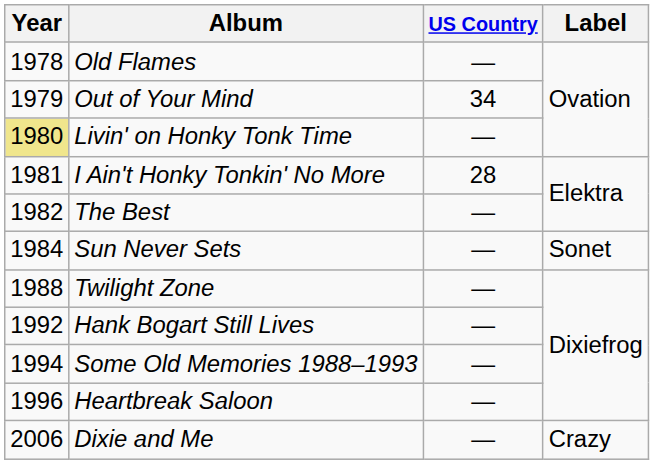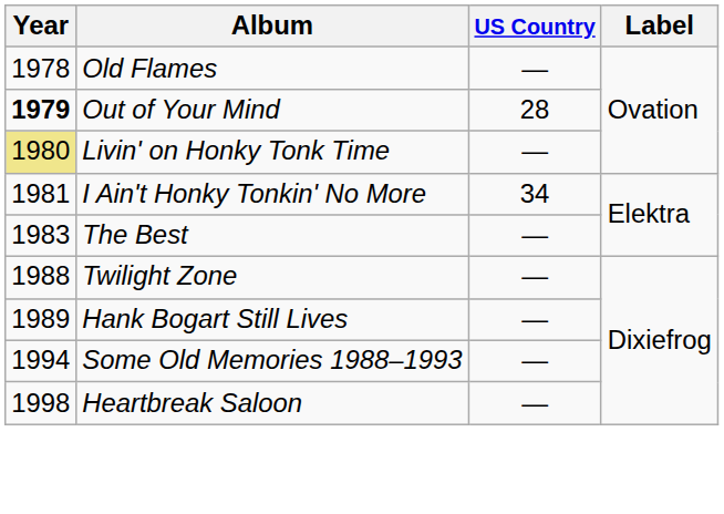 <table class="wikitable">
 <tr>
 <th>Year</th>
 <th>Album</th>
 <th><small><a href='#'>US Country</a></small></th>
 <th>Label</th>
 </tr>
 <tr>
 <td>1978</td>
 <td><em>Old Flames</em></td>
 <td align="center">—</td>
 <td rowspan="3">Ovation</td>
 </tr>
 <tr>
-<td>1979</td>
+<td><strong>1979</strong></td>
 <td><em>Out of Your Mind</em></td>
-<td align="center">34</td>
+<td align="center">28</td>
 </tr>
 <tr>
 <td style="background: khaki;">1980</td>
 <td><em>Livin' on Honky Tonk Time</em></td>
 <td align="center">—</td>
 </tr>
 <tr>
 <td>1981</td>
 <td><em>I Ain't Honky Tonkin' No More</em></td>
-<td align="center">28</td>
+<td align="center">34</td>
 <td rowspan="2">Elektra</td>
 </tr>
 <tr>
-<td>1982</td>
+<td>1983</td>
 <td><em>The Best</em></td>
 <td align="center">—</td>
-</tr>
-<tr>
-<td>1984</td>
-<td><em>Sun Never Sets</em></td>
-<td align="center">—</td>
-<td>Sonet</td>
 </tr>
 <tr>
 <td>1988</td>
 <td><em>Twilight Zone</em></td>
 <td align="center">—</td>
 <td rowspan="4">Dixiefrog</td>
 </tr>
 <tr>
-<td>1992</td>
+<td>1989</td>
 <td><em>Hank Bogart Still Lives</em></td>
 <td align="center">—</td>
 </tr>
 <tr>
 <td>1994</td>
 <td><em>Some Old Memories 1988–1993</em></td>
 <td align="center">—</td>
 </tr>
 <tr>
-<td>1996</td>
+<td>1998</td>
 <td><em>Heartbreak Saloon</em></td>
 <td align="center">—</td>
 </tr>
-<tr>
-<td>2006</td>
-<td><em>Dixie and Me</em></td>
-<td align="center">—</td>
-<td>Crazy</td>
-</tr>
 </table>
